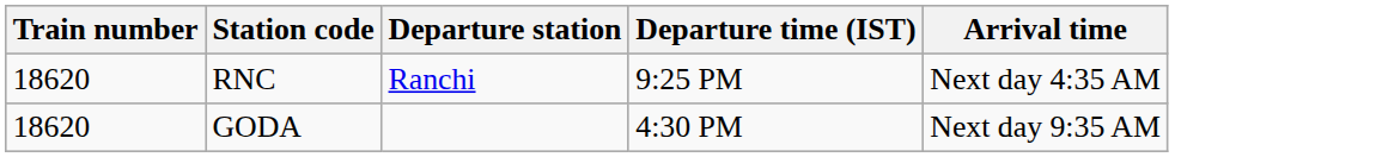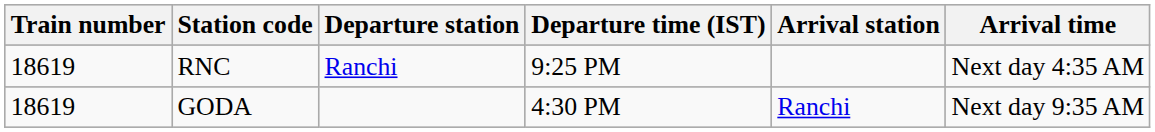 <table class="wikitable">
 <tr>
 <th>Train number</th>
 <th>Station code</th>
 <th>Departure station</th>
 <th>Departure time (IST)</th>
+<th>Arrival station</th>
 <th>Arrival time</th>
 </tr>
 <tr>
-<td>18620</td>
+<td>18619</td>
 <td>RNC</td>
 <td><a href='#'>Ranchi</a></td>
 <td>9:25 PM</td>
+<td></td>
 <td>Next day 4:35 AM</td>
 </tr>
 <tr>
-<td>18620</td>
+<td>18619</td>
 <td>GODA</td>
 <td></td>
 <td>4:30 PM</td>
+<td><a href='#'>Ranchi</a></td>
 <td>Next day 9:35 AM</td>
 </tr>
 </table>
